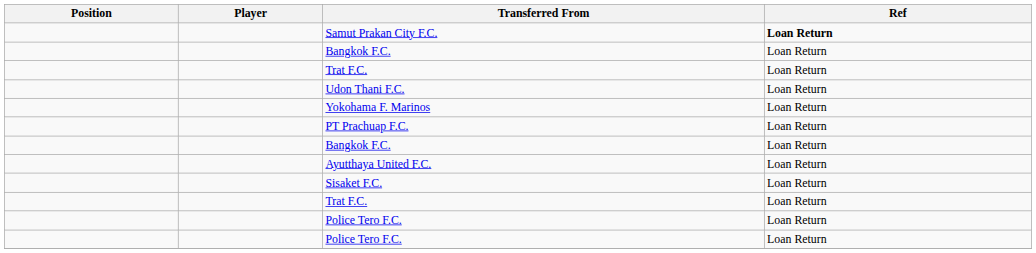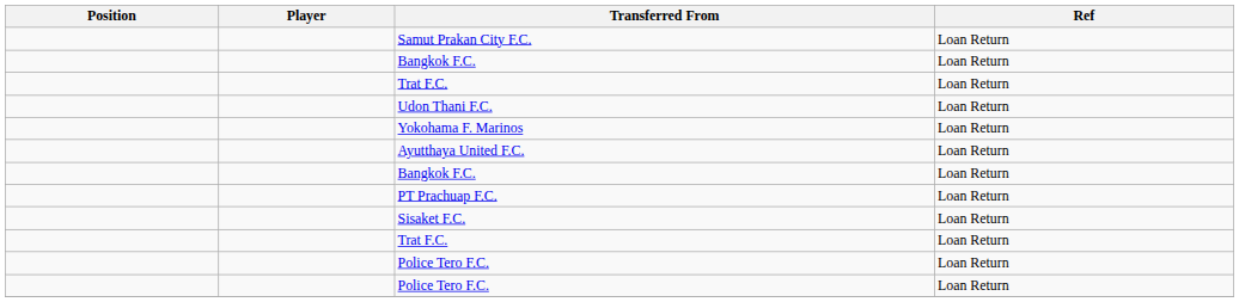 <table class="wikitable sortable" style="width:70%; text-align:center; font-size:100%; text-align:left;">
 <tr>
 <th><strong>Position</strong></th>
 <th><strong>Player</strong></th>
 <th><strong>Transferred From</strong></th>
 <th><strong>Ref</strong></th>
 </tr>
 <tr>
 <td></td>
 <td></td>
 <td> <a href='#'>Samut Prakan City F.C.</a></td>
-<td><strong>Loan Return</strong></td>
+<td>Loan Return</td>
 </tr>
 <tr>
 <td></td>
 <td></td>
 <td> <a href='#'>Bangkok F.C.</a></td>
 <td>Loan Return</td>
 </tr>
 <tr>
 <td></td>
 <td></td>
 <td> <a href='#'>Trat F.C.</a></td>
 <td>Loan Return</td>
 </tr>
 <tr>
 <td></td>
 <td></td>
 <td> <a href='#'>Udon Thani F.C.</a></td>
 <td>Loan Return</td>
 </tr>
 <tr>
 <td></td>
 <td></td>
 <td> <a href='#'>Yokohama F. Marinos</a></td>
 <td>Loan Return </td>
 </tr>
 <tr>
 <td></td>
 <td></td>
-<td> <a href='#'>PT Prachuap F.C.</a></td>
+<td> <a href='#'>Ayutthaya United F.C.</a></td>
 <td>Loan Return</td>
 </tr>
 <tr>
 <td></td>
 <td></td>
 <td> <a href='#'>Bangkok F.C.</a></td>
 <td>Loan Return</td>
 </tr>
 <tr>
 <td></td>
 <td></td>
-<td> <a href='#'>Ayutthaya United F.C.</a></td>
+<td> <a href='#'>PT Prachuap F.C.</a></td>
 <td>Loan Return</td>
 </tr>
 <tr>
 <td></td>
 <td></td>
 <td> <a href='#'>Sisaket F.C.</a></td>
 <td>Loan Return</td>
 </tr>
 <tr>
 <td></td>
 <td></td>
 <td> <a href='#'>Trat F.C.</a></td>
 <td>Loan Return</td>
 </tr>
 <tr>
 <td></td>
 <td></td>
 <td> <a href='#'>Police Tero F.C.</a></td>
 <td>Loan Return</td>
 </tr>
 <tr>
 <td></td>
 <td></td>
 <td> <a href='#'>Police Tero F.C.</a></td>
 <td>Loan Return</td>
 </tr>
 <tr>
 </tr>
 </table>
